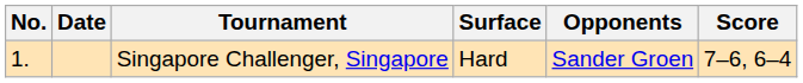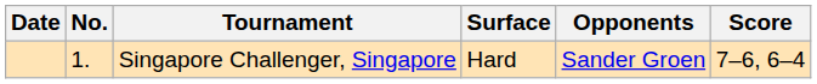 <table class="sortable wikitable">
 <tr>
+<th>Date</th>
 <th>No.</th>
-<th>Date</th>
 <th>Tournament</th>
 <th>Surface</th>
 <th>Opponents</th>
 <th class="unsortable">Score</th>
 </tr>
 <tr style="background:moccasin;">
+<td></td>
 <td>1.</td>
-<td></td>
 <td>Singapore Challenger, <a href='#'>Singapore</a></td>
 <td>Hard</td>
 <td> <a href='#'>Sander Groen</a></td>
 <td>7–6, 6–4</td>
 </tr>
 </table>
